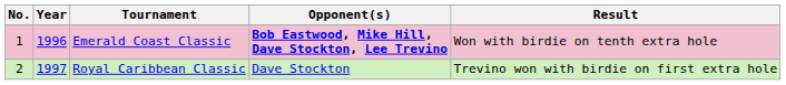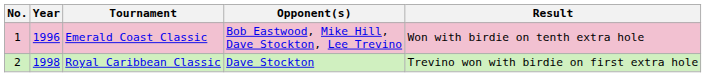 <table class="wikitable" style="font-size:95%;">
 <tr>
 <th>No.</th>
 <th>Year</th>
 <th>Tournament</th>
 <th>Opponent(s)</th>
 <th>Result</th>
 </tr>
 <tr style="background:#F2C1D1;">
 <td align=center>1</td>
 <td><a href='#'>1996</a></td>
 <td><a href='#'>Emerald Coast Classic</a></td>
-<td><strong> <a href='#'>Bob Eastwood</a>,  <a href='#'>Mike Hill</a>,<br> <a href='#'>Dave Stockton</a>,  <a href='#'>Lee Trevino</a></strong></td>
+<td> <a href='#'>Bob Eastwood</a>,  <a href='#'>Mike Hill</a>,<br> <a href='#'>Dave Stockton</a>,  <a href='#'>Lee Trevino</a></td>
 <td>Won with birdie on tenth extra hole</td>
 </tr>
 <tr style="background:#D0F0C0;">
 <td align=center>2</td>
-<td><a href='#'>1997</a></td>
+<td><a href='#'>1998</a></td>
 <td><a href='#'>Royal Caribbean Classic</a></td>
 <td> <a href='#'>Dave Stockton</a></td>
 <td>Trevino won with birdie on first extra hole</td>
 </tr>
 </table>
